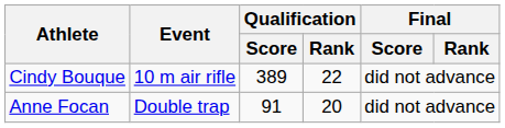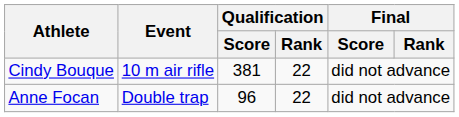 <table class="wikitable" "text-align: center">
 <tr>
 <th rowspan="2">Athlete</th>
 <th rowspan="2">Event</th>
 <th colspan="2">Qualification</th>
 <th colspan="2">Final</th>
 </tr>
 <tr>
 <th>Score</th>
 <th>Rank</th>
 <th>Score</th>
 <th>Rank</th>
 </tr>
 <tr>
 <td><a href='#'>Cindy Bouque</a></td>
 <td><a href='#'>10 m air rifle</a></td>
-<td align="center">389</td>
+<td align="center">381</td>
 <td align="center">22</td>
 <td align="center" colspan=2>did not advance</td>
 </tr>
 <tr>
 <td><a href='#'>Anne Focan</a></td>
 <td><a href='#'>Double trap</a></td>
-<td align="center">91</td>
-<td align="center">20</td>
+<td align="center">96</td>
+<td align="center">22</td>
 <td align="center" colspan=2>did not advance</td>
 </tr>
 </table>
